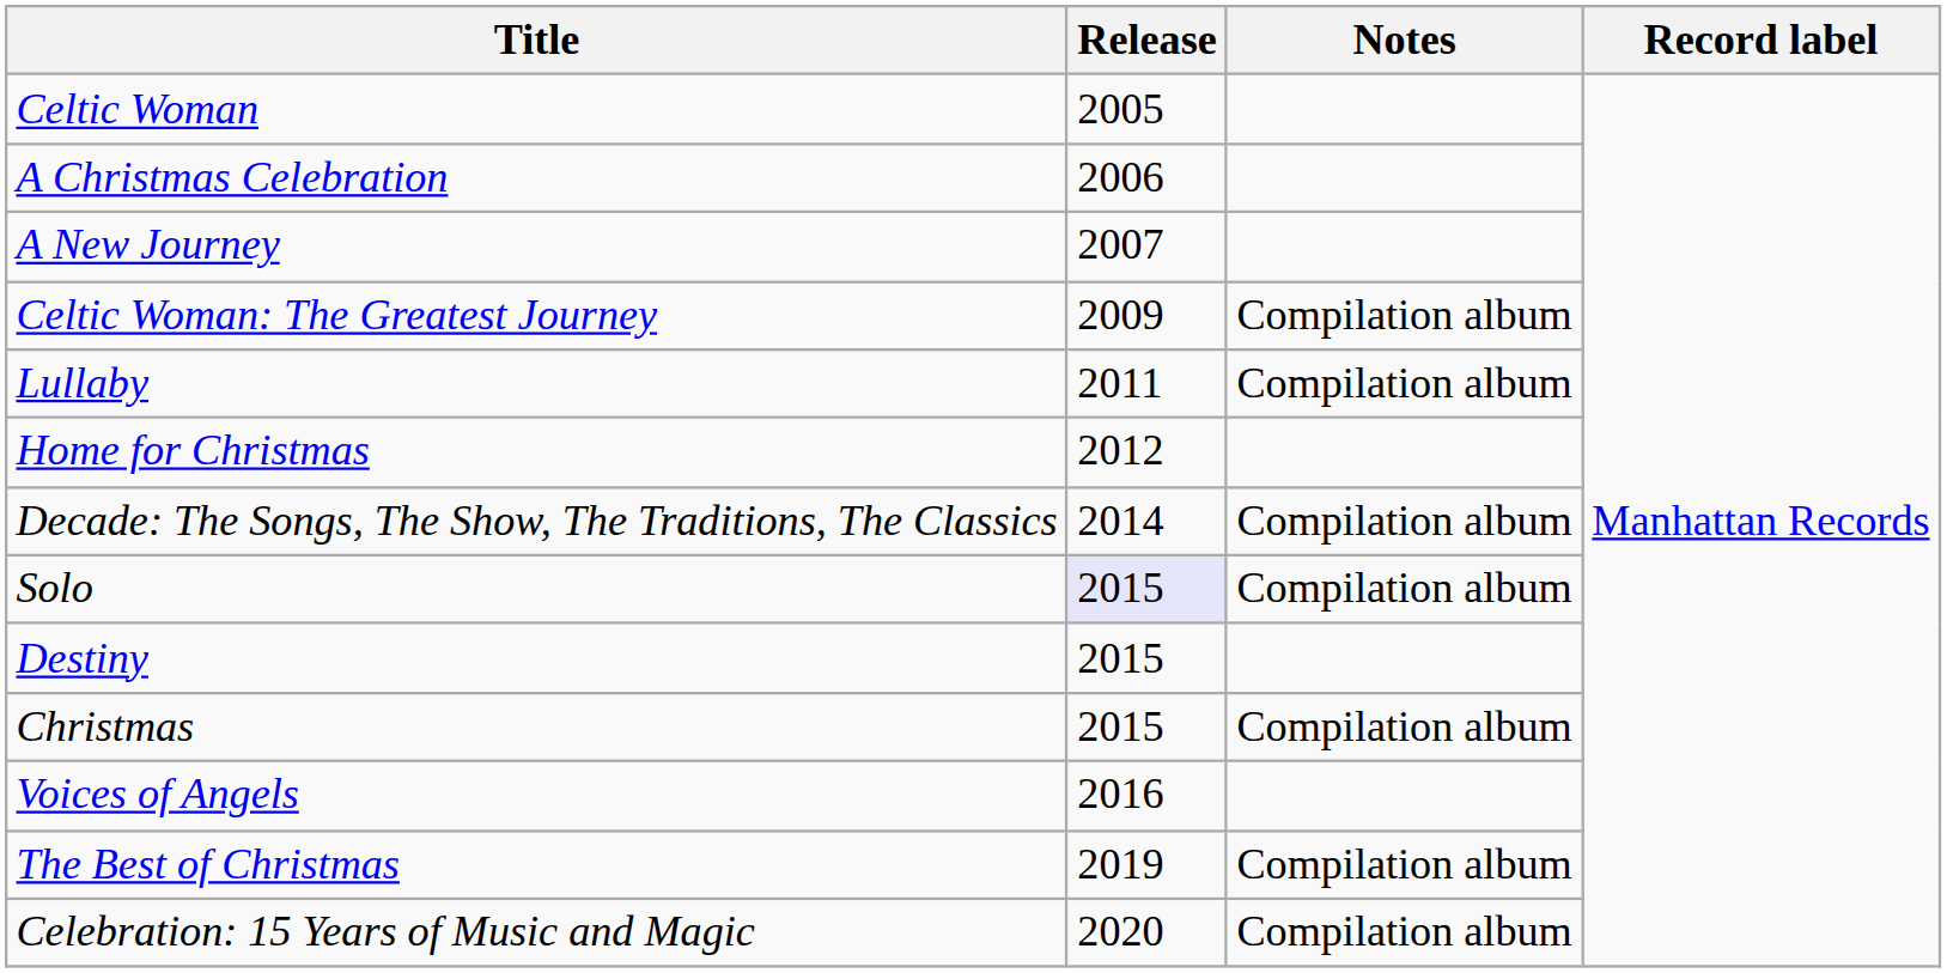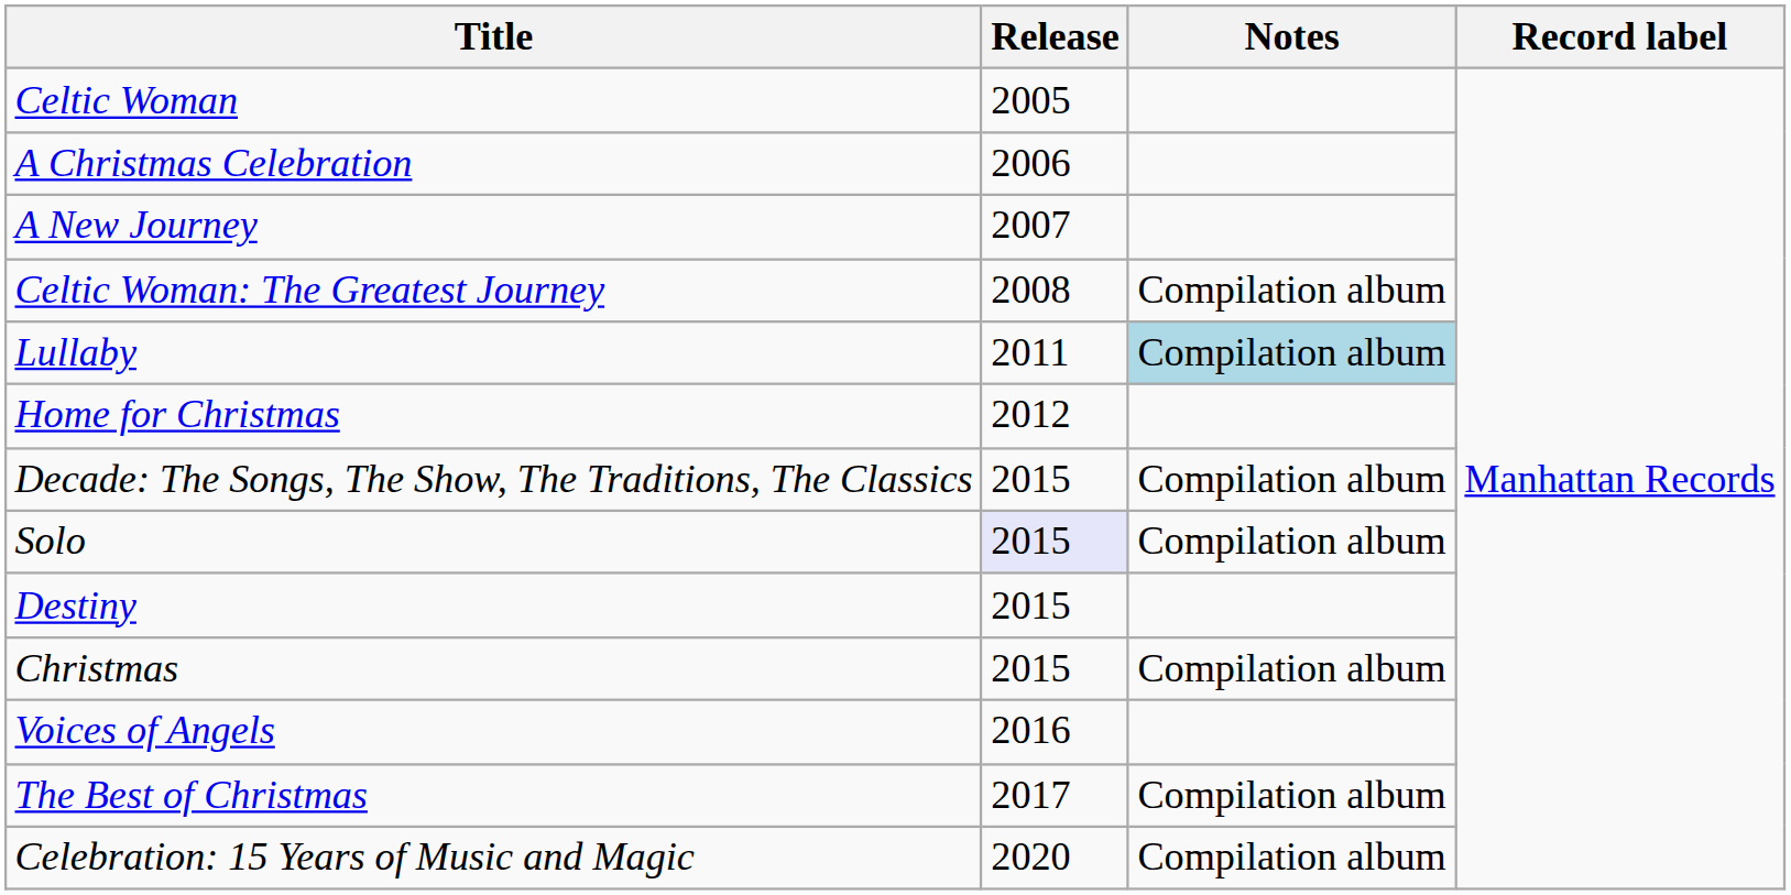 <table class="wikitable">
 <tr>
 <th>Title</th>
 <th>Release</th>
 <th>Notes</th>
 <th>Record label</th>
 </tr>
 <tr>
 <td><em><a href='#'>Celtic Woman</a></em></td>
 <td>2005</td>
 <td></td>
 <td rowspan="13"><a href='#'>Manhattan Records</a></td>
 </tr>
 <tr>
 <td><em><a href='#'>A Christmas Celebration</a></em></td>
 <td>2006</td>
 <td></td>
 </tr>
 <tr>
 <td><em><a href='#'>A New Journey</a></em></td>
 <td>2007</td>
 <td></td>
 </tr>
 <tr>
 <td><em><a href='#'>Celtic Woman: The Greatest Journey</a></em></td>
-<td>2009</td>
+<td>2008</td>
 <td>Compilation album</td>
 </tr>
 <tr>
 <td><em><a href='#'>Lullaby</a></em></td>
 <td>2011</td>
-<td>Compilation album</td>
+<td style="background: lightblue;">Compilation album</td>
 </tr>
 <tr>
 <td><em><a href='#'>Home for Christmas</a></em></td>
 <td>2012</td>
 <td></td>
 </tr>
 <tr>
 <td><em>Decade: The Songs, The Show, The Traditions, The Classics</em></td>
-<td>2014</td>
+<td>2015</td>
 <td>Compilation album</td>
 </tr>
 <tr>
 <td><em>Solo </em></td>
 <td style="background: lavender;">2015</td>
 <td>Compilation album</td>
 </tr>
 <tr>
 <td><em><a href='#'>Destiny</a></em></td>
 <td>2015</td>
 <td></td>
 </tr>
 <tr>
 <td><em>Christmas</em></td>
 <td>2015</td>
 <td>Compilation album</td>
 </tr>
 <tr>
 <td><em><a href='#'>Voices of Angels</a></em></td>
 <td>2016</td>
 <td></td>
 </tr>
 <tr>
 <td><em><a href='#'>The Best of Christmas</a></em></td>
-<td>2019</td>
+<td>2017</td>
 <td>Compilation album</td>
 </tr>
 <tr>
 <td><em>Celebration: 15 Years of Music and Magic</em></td>
 <td>2020</td>
 <td>Compilation album</td>
 </tr>
 </table>
